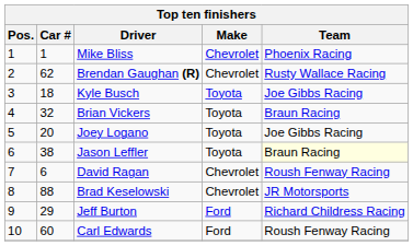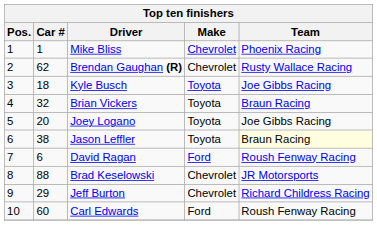 <table class="wikitable" style="font-size: 90%;">
 <tr>
 <th colspan=9>Top ten finishers</th>
 </tr>
 <tr>
 <th>Pos.</th>
 <th>Car #</th>
 <th>Driver</th>
 <th>Make</th>
 <th>Team</th>
 </tr>
 <tr>
 <td>1</td>
 <td>1</td>
 <td><a href='#'>Mike Bliss</a></td>
 <td><a href='#'>Chevrolet</a></td>
 <td><a href='#'>Phoenix Racing</a></td>
 </tr>
 <tr>
 <td>2</td>
 <td>62</td>
 <td><a href='#'>Brendan Gaughan</a> <strong>(R)</strong></td>
 <td>Chevrolet</td>
 <td><a href='#'>Rusty Wallace Racing</a></td>
 </tr>
 <tr>
 <td>3</td>
 <td>18</td>
 <td><a href='#'>Kyle Busch</a></td>
 <td><a href='#'>Toyota</a></td>
 <td><a href='#'>Joe Gibbs Racing</a></td>
 </tr>
 <tr>
 <td>4</td>
 <td>32</td>
 <td><a href='#'>Brian Vickers</a></td>
 <td>Toyota</td>
 <td><a href='#'>Braun Racing</a></td>
 </tr>
 <tr>
 <td>5</td>
 <td>20</td>
 <td><a href='#'>Joey Logano</a></td>
 <td>Toyota</td>
 <td>Joe Gibbs Racing</td>
 </tr>
 <tr>
 <td>6</td>
 <td>38</td>
 <td><a href='#'>Jason Leffler</a></td>
 <td>Toyota</td>
 <td style="background: lightyellow;">Braun Racing</td>
 </tr>
 <tr>
 <td>7</td>
 <td>6</td>
 <td><a href='#'>David Ragan</a></td>
-<td>Chevrolet</td>
+<td><a href='#'>Ford</a></td>
 <td><a href='#'>Roush Fenway Racing</a></td>
 </tr>
 <tr>
 <td>8</td>
 <td>88</td>
 <td><a href='#'>Brad Keselowski</a></td>
 <td>Chevrolet</td>
 <td><a href='#'>JR Motorsports</a></td>
 </tr>
 <tr>
 <td>9</td>
 <td>29</td>
 <td><a href='#'>Jeff Burton</a></td>
-<td><a href='#'>Ford</a></td>
+<td>Chevrolet</td>
 <td><a href='#'>Richard Childress Racing</a></td>
 </tr>
 <tr>
 <td>10</td>
 <td>60</td>
 <td><a href='#'>Carl Edwards</a></td>
 <td>Ford</td>
 <td>Roush Fenway Racing</td>
 </tr>
 <tr>
 </tr>
 </table>
